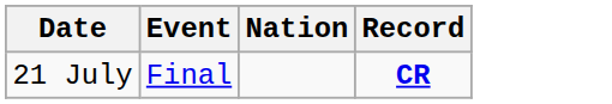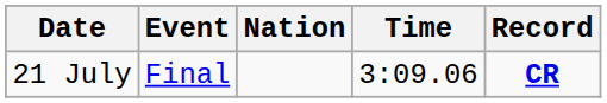 <table class="wikitable" style=text-align:center>
 <tr>
 <th>Date</th>
 <th>Event</th>
 <th>Nation</th>
+<th>Time</th>
 <th>Record</th>
 </tr>
 <tr>
 <td>21 July</td>
 <td><a href='#'>Final</a></td>
 <td align=left></td>
+<td>3:09.06</td>
 <td><strong><a href='#'>CR</a></strong></td>
 </tr>
 </table>
